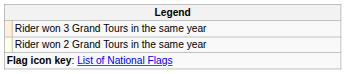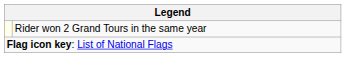 <table class="wikitable nowrap" style="font-size:90%; width: 33em;">
 <tr>
 <th colspan="2">Legend</th>
-</tr>
-<tr>
-<td style="background: #ffefd5"></td>
-<td>Rider won 3 Grand Tours in the same year</td>
 </tr>
 <tr>
 <td style="background: #ffffe8"></td>
 <td>Rider won 2 Grand Tours in the same year</td>
 </tr>
 <tr>
 <td colspan="2"><strong>Flag icon key</strong>: <a href='#'>List of National Flags</a></td>
 </tr>
 </table>
